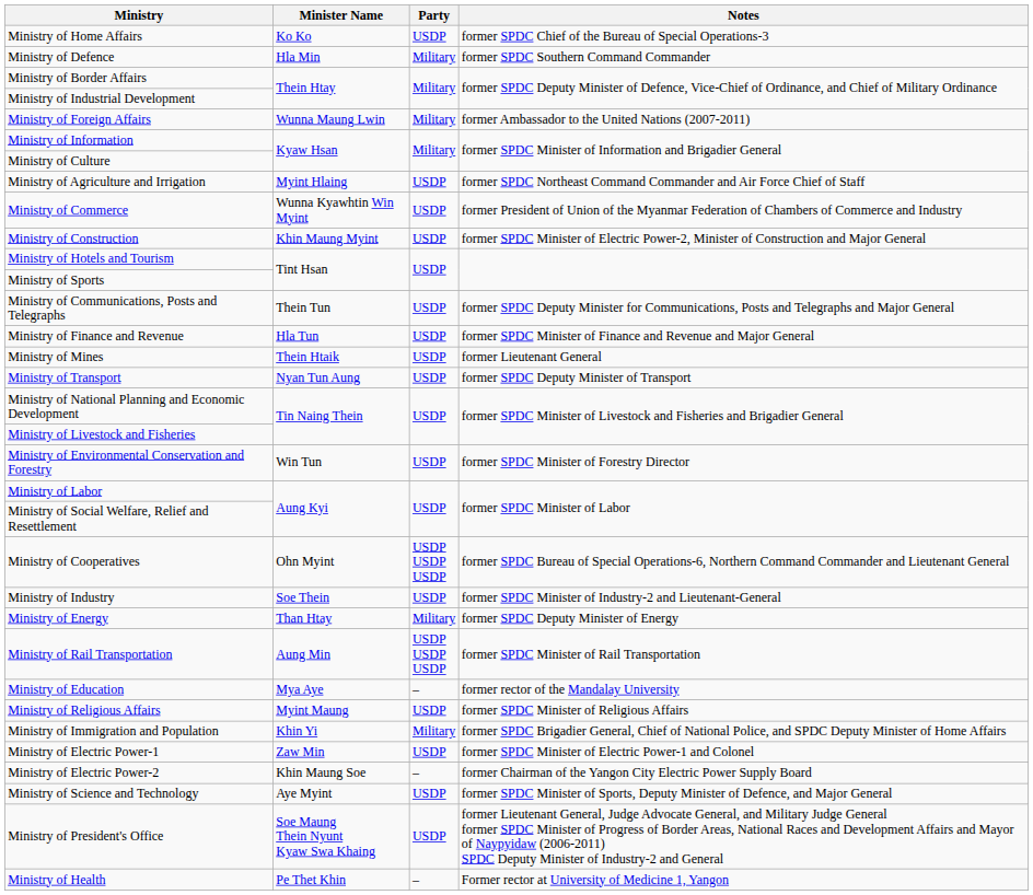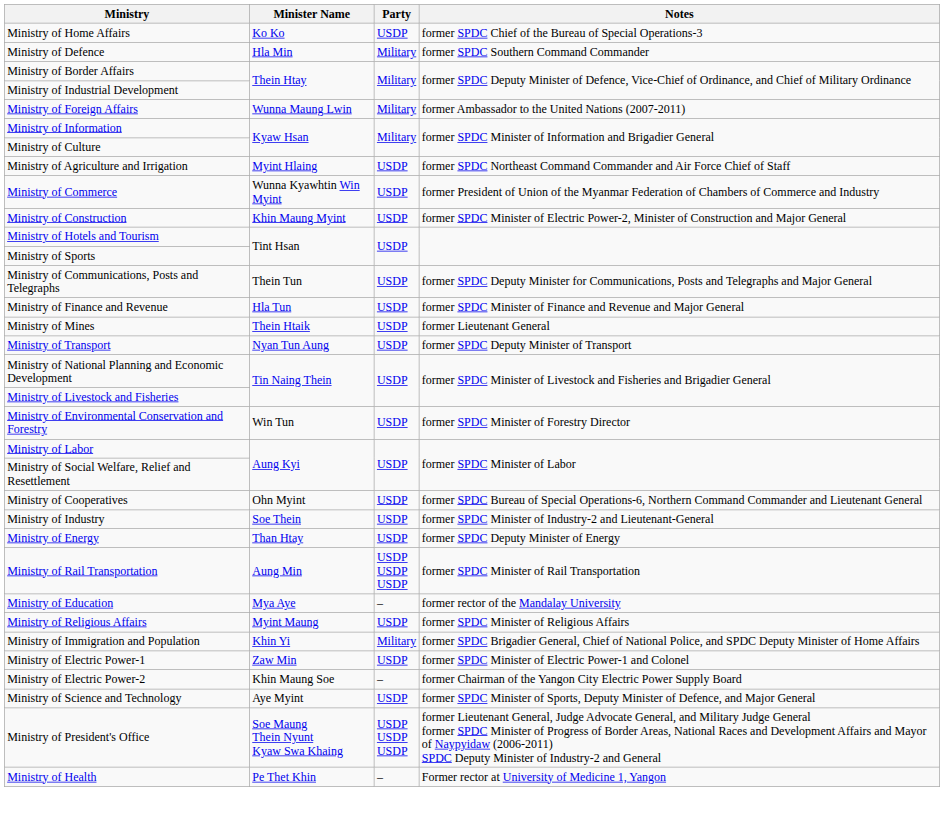 <table class="wikitable">
 <tr>
 <th>Ministry</th>
 <th>Minister Name</th>
 <th>Party</th>
 <th>Notes</th>
 </tr>
 <tr>
 <td>Ministry of Home Affairs</td>
 <td><a href='#'>Ko Ko</a></td>
 <td><a href='#'>USDP</a></td>
 <td>former <a href='#'>SPDC</a> Chief of the Bureau of Special Operations-3</td>
 </tr>
 <tr>
 <td>Ministry of Defence</td>
 <td><a href='#'>Hla Min</a></td>
 <td><a href='#'>Military</a></td>
 <td>former <a href='#'>SPDC</a>  Southern Command Commander</td>
 </tr>
 <tr>
 <td>Ministry of Border Affairs</td>
 <td rowspan="2"><a href='#'>Thein Htay</a></td>
 <td rowspan="2"><a href='#'>Military</a></td>
 <td rowspan="2">former <a href='#'>SPDC</a> Deputy Minister of Defence, Vice-Chief of Ordinance, and Chief of Military Ordinance</td>
 </tr>
 <tr>
 <td>Ministry of Industrial Development</td>
 </tr>
 <tr>
 <td><a href='#'>Ministry of Foreign Affairs</a></td>
 <td><a href='#'>Wunna Maung Lwin</a></td>
 <td><a href='#'>Military</a></td>
 <td>former Ambassador to the United Nations (2007-2011)</td>
 </tr>
 <tr>
 <td><a href='#'>Ministry of Information</a></td>
 <td rowspan="2"><a href='#'>Kyaw Hsan</a></td>
 <td rowspan="2"><a href='#'>Military</a></td>
 <td rowspan="2">former <a href='#'>SPDC</a> Minister of Information and Brigadier General</td>
 </tr>
 <tr>
 <td>Ministry of Culture</td>
 </tr>
 <tr>
 <td>Ministry of Agriculture and Irrigation</td>
 <td><a href='#'>Myint Hlaing</a></td>
 <td><a href='#'>USDP</a></td>
 <td>former <a href='#'>SPDC</a> Northeast Command Commander and Air Force Chief of Staff</td>
 </tr>
 <tr>
 <td><a href='#'>Ministry of Commerce</a></td>
 <td>Wunna Kyawhtin <a href='#'>Win Myint</a></td>
 <td><a href='#'>USDP</a></td>
 <td>former President of Union of the Myanmar Federation of Chambers of Commerce and Industry</td>
 </tr>
 <tr>
 <td><a href='#'>Ministry of Construction</a></td>
 <td><a href='#'>Khin Maung Myint</a></td>
 <td><a href='#'>USDP</a></td>
 <td>former <a href='#'>SPDC</a> Minister of Electric Power-2, Minister of Construction and Major General</td>
 </tr>
 <tr>
 <td><a href='#'>Ministry of Hotels and Tourism</a></td>
 <td rowspan="2">Tint Hsan</td>
 <td rowspan="2"><a href='#'>USDP</a></td>
 <td rowspan="2"></td>
 </tr>
 <tr>
 <td>Ministry of Sports</td>
 </tr>
 <tr>
 <td>Ministry of Communications, Posts and Telegraphs</td>
 <td>Thein Tun</td>
 <td><a href='#'>USDP</a></td>
 <td>former <a href='#'>SPDC</a> Deputy Minister for Communications, Posts and Telegraphs and Major General</td>
 </tr>
 <tr>
 <td>Ministry of Finance and Revenue</td>
 <td><a href='#'>Hla Tun</a></td>
 <td><a href='#'>USDP</a></td>
 <td>former <a href='#'>SPDC</a> Minister of Finance and Revenue and Major General</td>
 </tr>
 <tr>
 <td>Ministry of Mines</td>
 <td><a href='#'>Thein Htaik</a></td>
 <td><a href='#'>USDP</a></td>
 <td>former Lieutenant General</td>
 </tr>
 <tr>
 <td><a href='#'>Ministry of Transport</a></td>
 <td><a href='#'>Nyan Tun Aung</a></td>
 <td><a href='#'>USDP</a></td>
 <td>former <a href='#'>SPDC</a> Deputy Minister of Transport</td>
 </tr>
 <tr>
 <td>Ministry of National Planning and Economic Development</td>
 <td rowspan="2"><a href='#'>Tin Naing Thein</a></td>
 <td rowspan="2"><a href='#'>USDP</a></td>
 <td rowspan="2">former <a href='#'>SPDC</a> Minister of Livestock and Fisheries and Brigadier General</td>
 </tr>
 <tr>
 <td><a href='#'>Ministry of Livestock and Fisheries</a></td>
 </tr>
 <tr>
 <td><a href='#'>Ministry of Environmental Conservation and Forestry</a></td>
 <td>Win Tun</td>
 <td><a href='#'>USDP</a></td>
 <td>former <a href='#'>SPDC</a> Minister of Forestry Director</td>
 </tr>
 <tr>
 <td><a href='#'>Ministry of Labor</a></td>
 <td rowspan="2"><a href='#'>Aung Kyi</a></td>
 <td rowspan="2"><a href='#'>USDP</a></td>
 <td rowspan="2">former <a href='#'>SPDC</a> Minister of Labor</td>
 </tr>
 <tr>
 <td>Ministry of Social Welfare, Relief and Resettlement</td>
 </tr>
 <tr>
 <td>Ministry of Cooperatives</td>
 <td>Ohn Myint</td>
-<td><a href='#'>USDP</a><br><a href='#'>USDP</a><br><a href='#'>USDP</a></td>
+<td><a href='#'>USDP</a></td>
 <td>former <a href='#'>SPDC</a> Bureau of Special Operations-6, Northern Command Commander and Lieutenant General</td>
 </tr>
 <tr>
 <td>Ministry of Industry</td>
 <td><a href='#'>Soe Thein</a></td>
 <td><a href='#'>USDP</a></td>
 <td>former <a href='#'>SPDC</a> Minister of Industry-2 and Lieutenant-General</td>
 </tr>
 <tr>
 <td><a href='#'>Ministry of Energy</a></td>
 <td><a href='#'>Than Htay</a></td>
-<td><a href='#'>Military</a></td>
+<td><a href='#'>USDP</a></td>
 <td>former <a href='#'>SPDC</a> Deputy Minister of Energy</td>
 </tr>
 <tr>
 <td><a href='#'>Ministry of Rail Transportation</a></td>
 <td><a href='#'>Aung Min</a></td>
 <td><a href='#'>USDP</a><br><a href='#'>USDP</a><br><a href='#'>USDP</a></td>
 <td>former <a href='#'>SPDC</a> Minister of Rail Transportation</td>
 </tr>
 <tr>
 <td><a href='#'>Ministry of Education</a></td>
 <td><a href='#'>Mya Aye</a></td>
 <td>–</td>
 <td>former rector of the <a href='#'>Mandalay University</a></td>
 </tr>
 <tr>
 <td><a href='#'>Ministry of Religious Affairs</a></td>
 <td><a href='#'>Myint Maung</a></td>
 <td><a href='#'>USDP</a></td>
 <td>former <a href='#'>SPDC</a> Minister of Religious Affairs</td>
 </tr>
 <tr>
 <td>Ministry of Immigration and Population</td>
 <td><a href='#'>Khin Yi</a></td>
 <td><a href='#'>Military</a></td>
 <td>former <a href='#'>SPDC</a> Brigadier General, Chief of National Police, and SPDC Deputy Minister of Home Affairs</td>
 </tr>
 <tr>
 <td>Ministry of Electric Power-1</td>
 <td><a href='#'>Zaw Min</a></td>
 <td><a href='#'>USDP</a></td>
 <td>former <a href='#'>SPDC</a> Minister of Electric Power-1 and Colonel</td>
 </tr>
 <tr>
 <td>Ministry of Electric Power-2</td>
 <td>Khin Maung Soe</td>
 <td>–</td>
 <td>former Chairman of the Yangon City Electric Power Supply Board</td>
 </tr>
 <tr>
 <td>Ministry of Science and Technology</td>
 <td>Aye Myint</td>
 <td><a href='#'>USDP</a></td>
 <td>former <a href='#'>SPDC</a> Minister of Sports, Deputy Minister of Defence, and Major General</td>
 </tr>
 <tr>
 <td>Ministry of President's Office</td>
 <td><a href='#'>Soe Maung</a><br><a href='#'>Thein Nyunt</a><br><a href='#'>Kyaw Swa Khaing</a></td>
-<td><a href='#'>USDP</a></td>
+<td><a href='#'>USDP</a><br><a href='#'>USDP</a><br><a href='#'>USDP</a></td>
 <td>former Lieutenant General, Judge Advocate General, and Military Judge General<br>former <a href='#'>SPDC</a> Minister of Progress of Border Areas, National Races and Development Affairs and Mayor of <a href='#'>Naypyidaw</a> (2006-2011)<br><a href='#'>SPDC</a> Deputy Minister of Industry-2 and General</td>
 </tr>
 <tr>
 <td><a href='#'>Ministry of Health</a></td>
 <td><a href='#'>Pe Thet Khin</a></td>
 <td>–</td>
 <td>Former rector at <a href='#'>University of Medicine 1, Yangon</a></td>
 </tr>
 </table>
